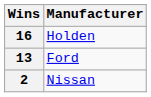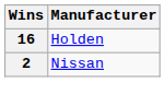 <table class="wikitable" style="font-size: 95%;">
 <tr>
 <th>Wins</th>
 <th>Manufacturer</th>
 </tr>
 <tr>
 <th>16</th>
 <td><a href='#'>Holden</a></td>
 </tr>
 <tr>
-<th>13</th>
-<td><a href='#'>Ford</a></td>
-</tr>
-<tr>
 <th>2</th>
 <td><a href='#'>Nissan</a></td>
 </tr>
 </table>
